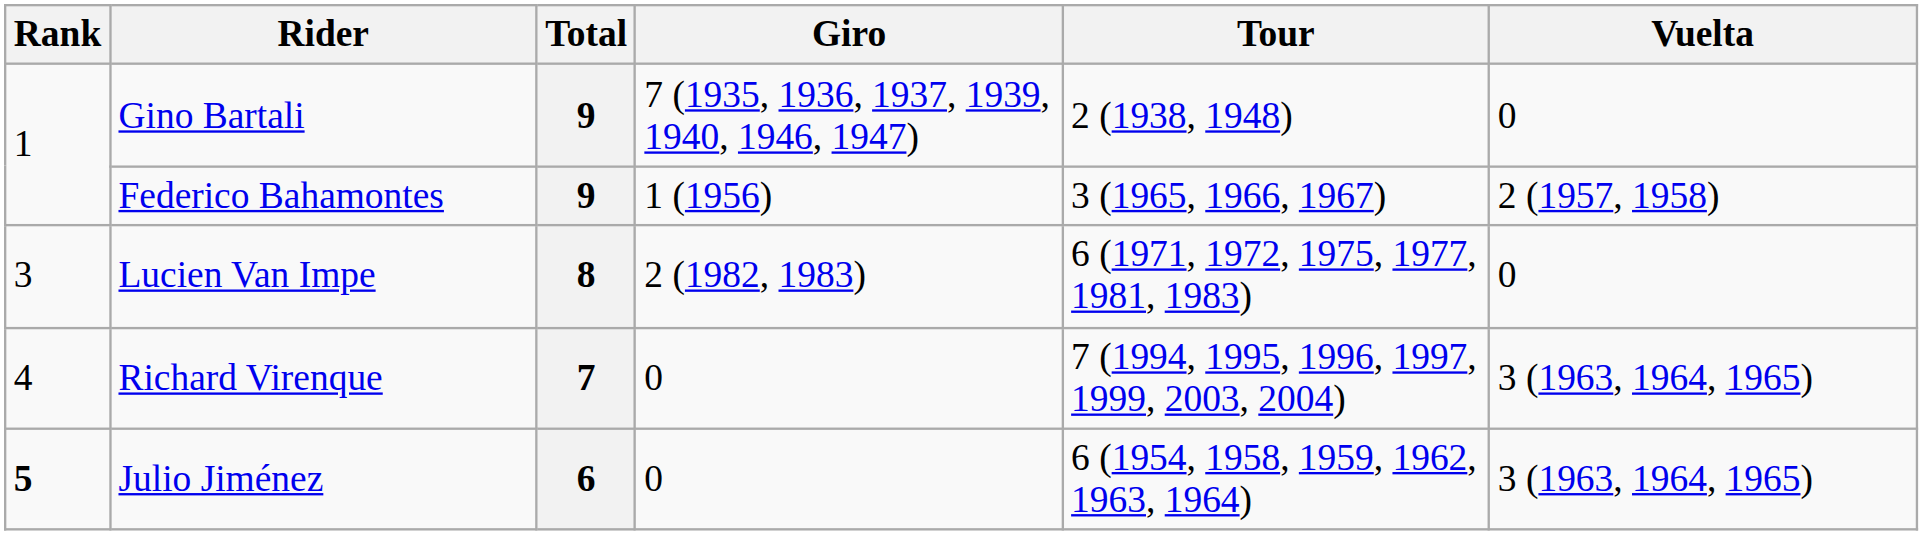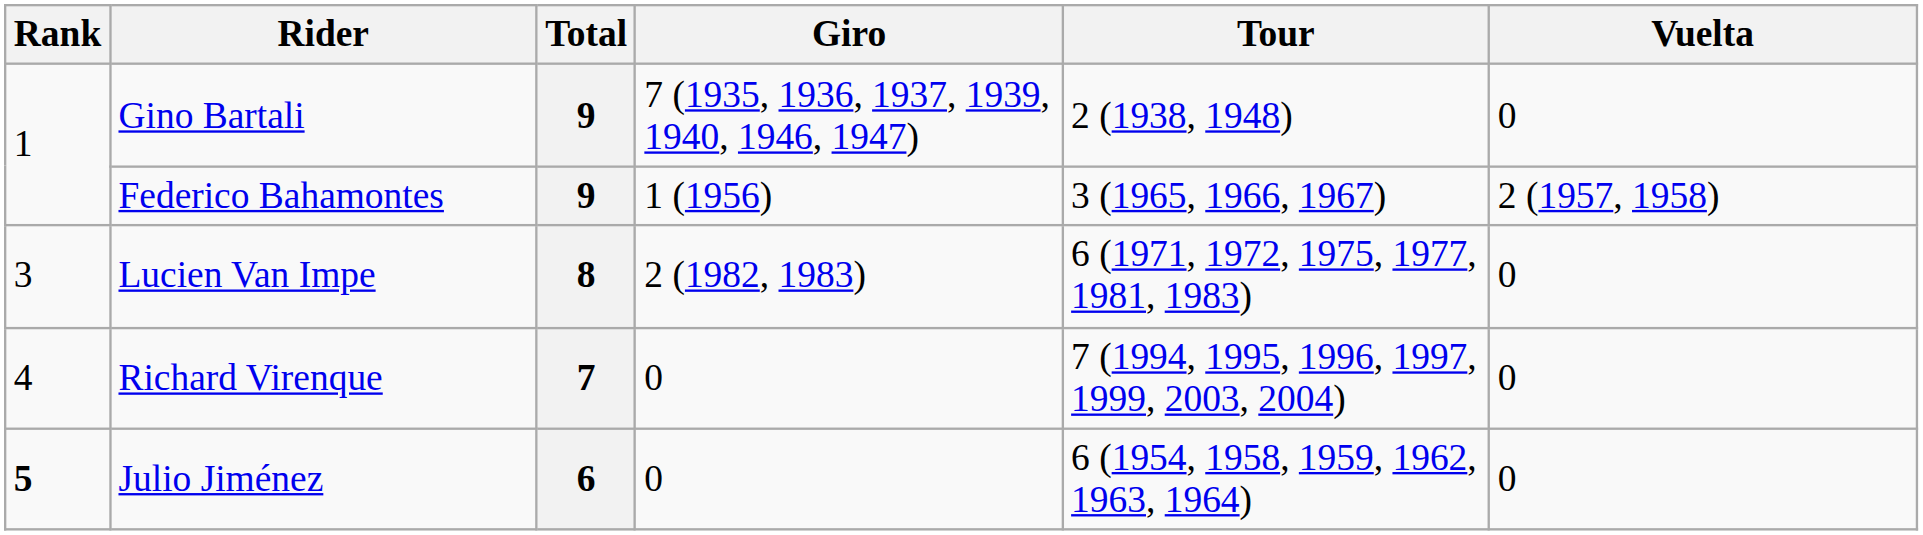 <table class="wikitable sortable">
 <tr>
 <th>Rank</th>
 <th width=175px>Rider</th>
 <th>Total</th>
 <th width=175px>Giro</th>
 <th width=175px>Tour</th>
 <th width=175px>Vuelta</th>
 </tr>
 <tr>
 <td rowspan=2>1</td>
 <td> <a href='#'>Gino Bartali</a></td>
 <th><strong>9</strong></th>
 <td>7 (<a href='#'>1935</a>, <a href='#'>1936</a>, <a href='#'>1937</a>, <a href='#'>1939</a>, <a href='#'>1940</a>, <a href='#'>1946</a>, <a href='#'>1947</a>)</td>
 <td>2 (<a href='#'>1938</a>, <a href='#'>1948</a>)</td>
 <td>0</td>
 </tr>
 <tr>
 <td> <a href='#'>Federico Bahamontes</a></td>
 <th><strong>9</strong></th>
 <td>1 (<a href='#'>1956</a>)</td>
 <td>3 (<a href='#'>1965</a>, <a href='#'>1966</a>, <a href='#'>1967</a>)</td>
 <td>2 (<a href='#'>1957</a>, <a href='#'>1958</a>)</td>
 </tr>
 <tr>
 <td>3</td>
 <td> <a href='#'>Lucien Van Impe</a></td>
 <th><strong>8</strong></th>
 <td>2 (<a href='#'>1982</a>, <a href='#'>1983</a>)</td>
 <td>6 (<a href='#'>1971</a>, <a href='#'>1972</a>, <a href='#'>1975</a>, <a href='#'>1977</a>, <a href='#'>1981</a>, <a href='#'>1983</a>)</td>
 <td>0</td>
 </tr>
 <tr>
 <td>4</td>
 <td> <a href='#'>Richard Virenque</a></td>
 <th><strong>7</strong></th>
 <td>0</td>
 <td>7 (<a href='#'>1994</a>, <a href='#'>1995</a>, <a href='#'>1996</a>, <a href='#'>1997</a>, <a href='#'>1999</a>, <a href='#'>2003</a>, <a href='#'>2004</a>)</td>
-<td>3 (<a href='#'>1963</a>, <a href='#'>1964</a>, <a href='#'>1965</a>)</td>
+<td>0</td>
 </tr>
 <tr>
 <td><strong>5</strong></td>
 <td> <a href='#'>Julio Jiménez</a></td>
 <th><strong>6</strong></th>
 <td>0</td>
 <td>6 (<a href='#'>1954</a>, <a href='#'>1958</a>, <a href='#'>1959</a>, <a href='#'>1962</a>, <a href='#'>1963</a>, <a href='#'>1964</a>)</td>
-<td>3 (<a href='#'>1963</a>, <a href='#'>1964</a>, <a href='#'>1965</a>)</td>
+<td>0</td>
 </tr>
 </table>
